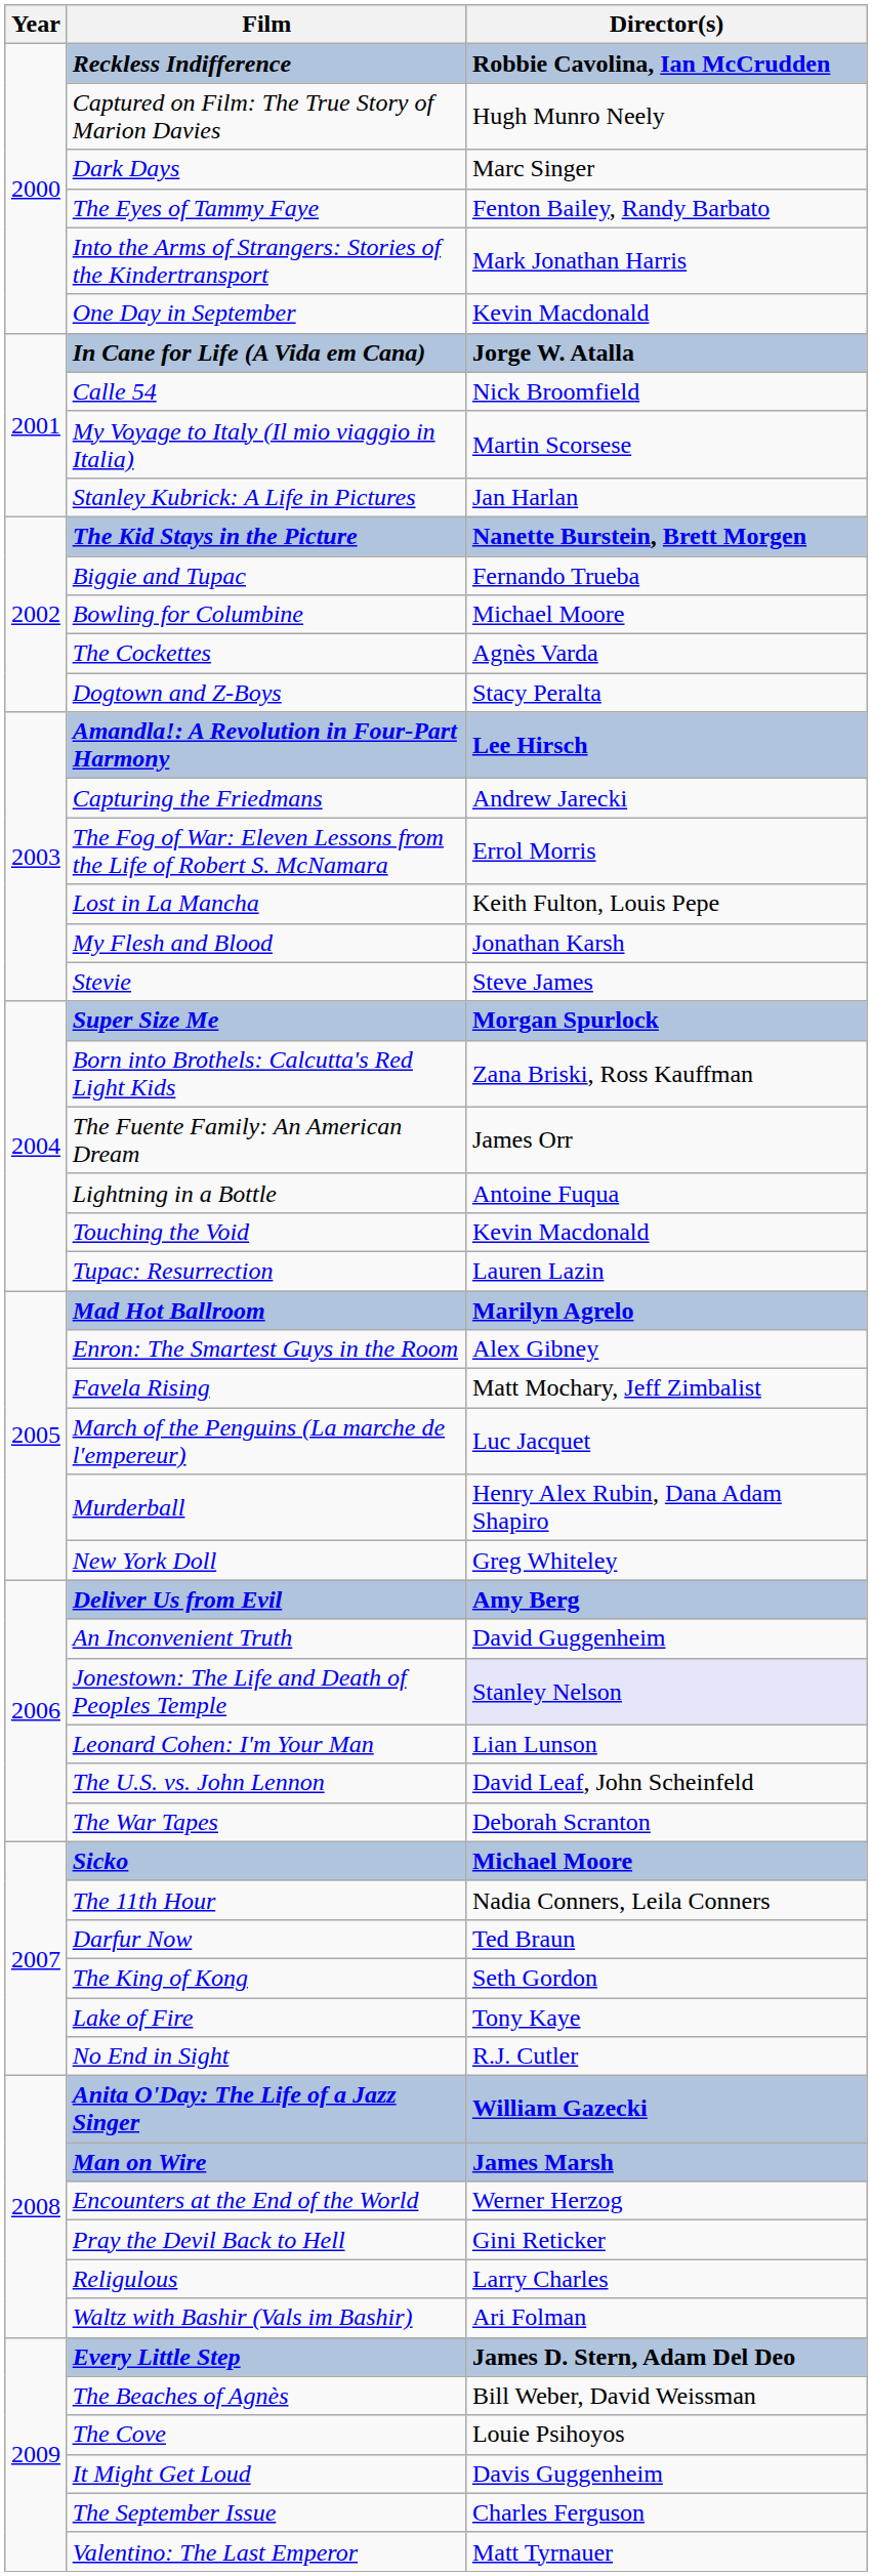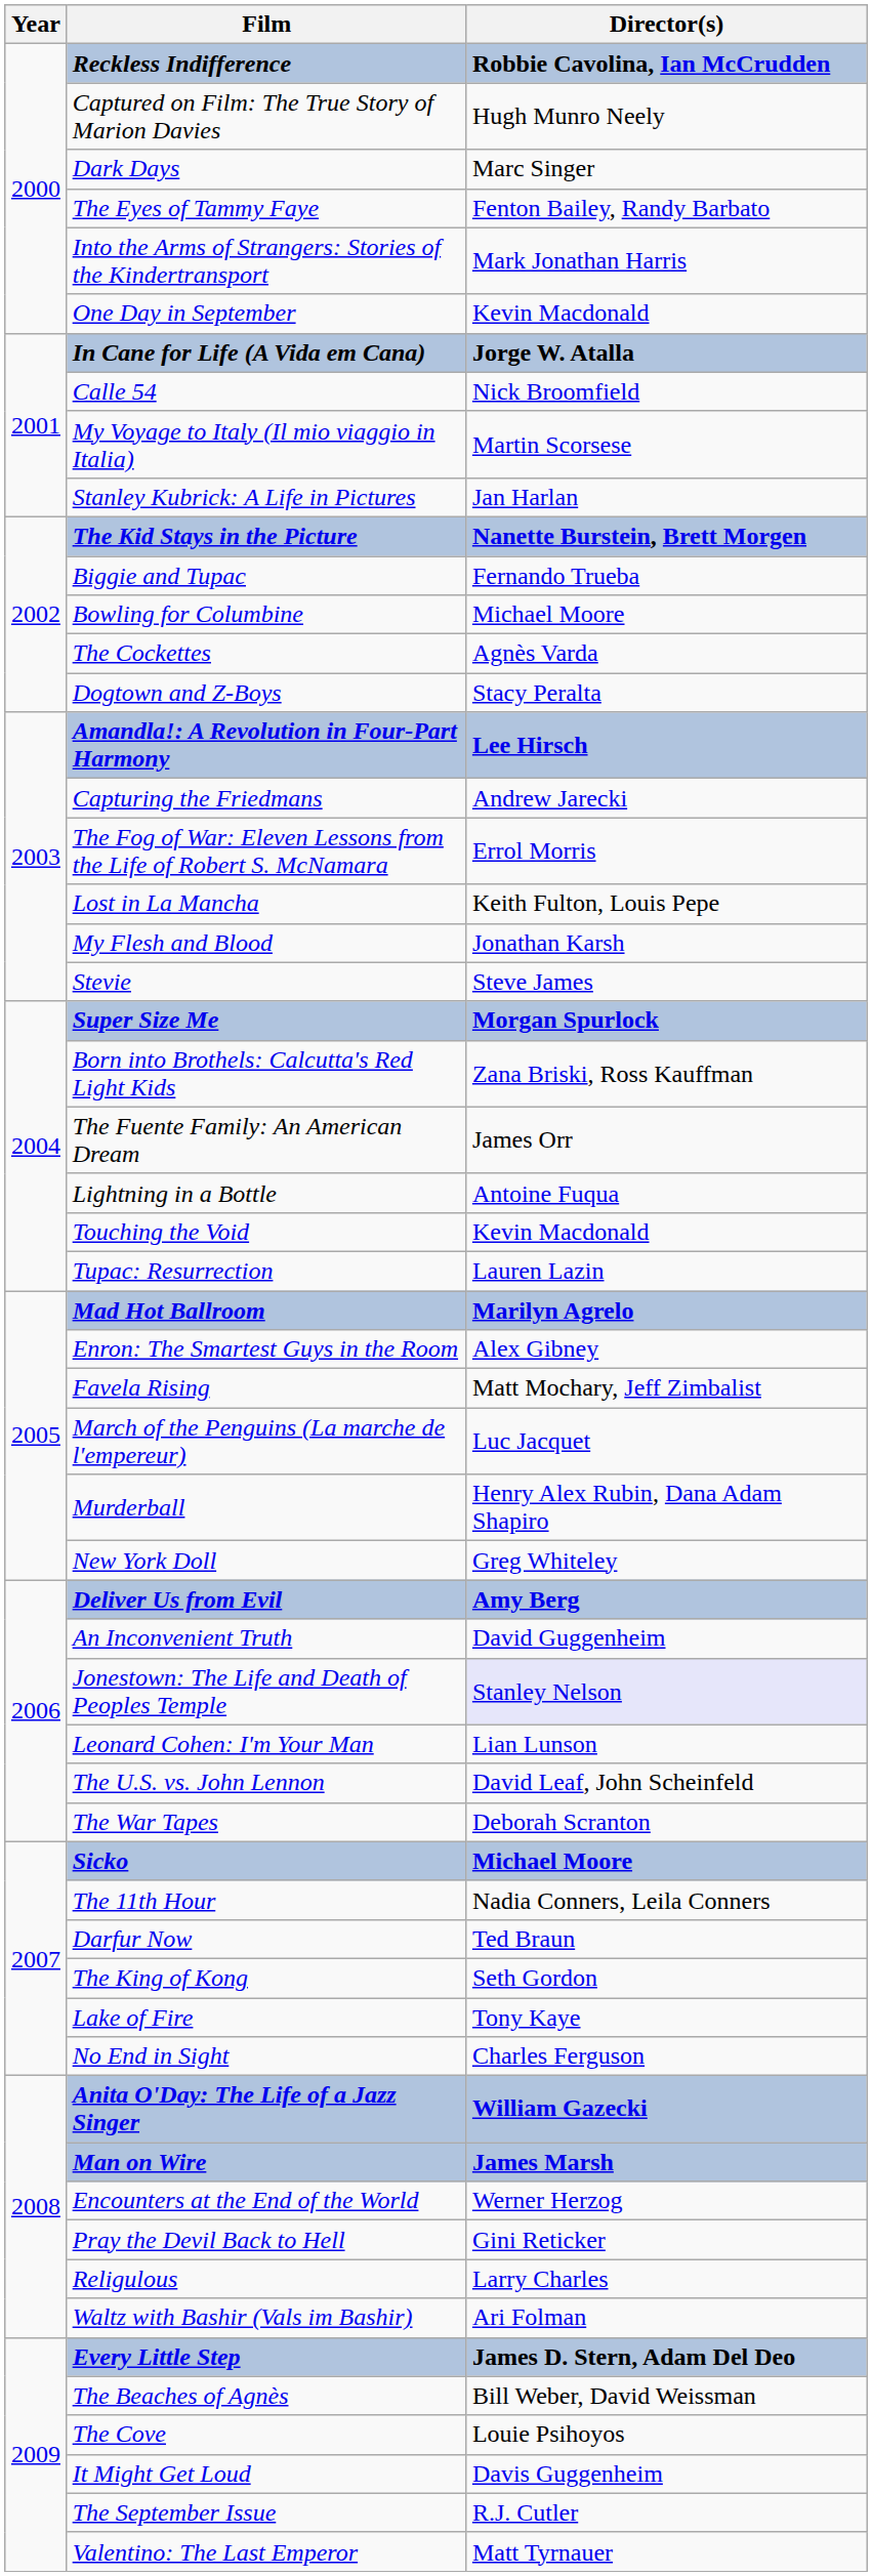 <table class="wikitable" width="90%" cellpadding="5">
 <tr>
 <th width="5%">Year</th>
 <th width="45%">Film</th>
 <th width="45%">Director(s)</th>
 </tr>
 <tr>
 <td rowspan="6" style="text-align:center;"><a href='#'>2000</a><br></td>
 <td style="background:#B0C4DE;"><strong><em>Reckless Indifference</em></strong></td>
 <td style="background:#B0C4DE;"><strong>Robbie Cavolina, <a href='#'>Ian McCrudden</a></strong></td>
 </tr>
 <tr>
 <td><em>Captured on Film: The True Story of Marion Davies</em></td>
 <td>Hugh Munro Neely</td>
 </tr>
 <tr>
 <td><em><a href='#'>Dark Days</a></em></td>
 <td>Marc Singer</td>
 </tr>
 <tr>
 <td><em><a href='#'>The Eyes of Tammy Faye</a></em></td>
 <td><a href='#'>Fenton Bailey</a>, <a href='#'>Randy Barbato</a></td>
 </tr>
 <tr>
 <td><em><a href='#'>Into the Arms of Strangers: Stories of the Kindertransport</a></em></td>
 <td><a href='#'>Mark Jonathan Harris</a></td>
 </tr>
 <tr>
 <td><em><a href='#'>One Day in September</a></em></td>
 <td><a href='#'>Kevin Macdonald</a></td>
 </tr>
 <tr>
 <td rowspan="4" style="text-align:center;"><a href='#'>2001</a><br></td>
 <td style="background:#B0C4DE;"><strong><em>In Cane for Life (A Vida em Cana)</em></strong></td>
 <td style="background:#B0C4DE;"><strong>Jorge W. Atalla</strong></td>
 </tr>
 <tr>
 <td><em><a href='#'>Calle 54</a></em></td>
 <td><a href='#'>Nick Broomfield</a></td>
 </tr>
 <tr>
 <td><em><a href='#'>My Voyage to Italy (Il mio viaggio in Italia)</a></em></td>
 <td><a href='#'>Martin Scorsese</a></td>
 </tr>
 <tr>
 <td><em><a href='#'>Stanley Kubrick: A Life in Pictures</a></em></td>
 <td><a href='#'>Jan Harlan</a></td>
 </tr>
 <tr>
 <td rowspan="5" style="text-align:center;"><a href='#'>2002</a><br></td>
 <td style="background:#B0C4DE;"><strong><em><a href='#'>The Kid Stays in the Picture</a></em></strong></td>
 <td style="background:#B0C4DE;"><strong><a href='#'>Nanette Burstein</a>, <a href='#'>Brett Morgen</a></strong></td>
 </tr>
 <tr>
 <td><em><a href='#'>Biggie and Tupac</a></em></td>
 <td><a href='#'>Fernando Trueba</a></td>
 </tr>
 <tr>
 <td><em><a href='#'>Bowling for Columbine</a></em></td>
 <td><a href='#'>Michael Moore</a></td>
 </tr>
 <tr>
 <td><em><a href='#'>The Cockettes</a></em></td>
 <td><a href='#'>Agnès Varda</a></td>
 </tr>
 <tr>
 <td><em><a href='#'>Dogtown and Z-Boys</a></em></td>
 <td><a href='#'>Stacy Peralta</a></td>
 </tr>
 <tr>
 <td rowspan="6" style="text-align:center;"><a href='#'>2003</a><br></td>
 <td style="background:#B0C4DE;"><strong><em><a href='#'>Amandla!: A Revolution in Four-Part Harmony</a></em></strong></td>
 <td style="background:#B0C4DE;"><strong><a href='#'>Lee Hirsch</a></strong></td>
 </tr>
 <tr>
 <td><em><a href='#'>Capturing the Friedmans</a></em></td>
 <td><a href='#'>Andrew Jarecki</a></td>
 </tr>
 <tr>
 <td><em><a href='#'>The Fog of War: Eleven Lessons from the Life of Robert S. McNamara</a></em></td>
 <td><a href='#'>Errol Morris</a></td>
 </tr>
 <tr>
 <td><em><a href='#'>Lost in La Mancha</a></em></td>
 <td>Keith Fulton, Louis Pepe</td>
 </tr>
 <tr>
 <td><em><a href='#'>My Flesh and Blood</a></em></td>
 <td><a href='#'>Jonathan Karsh</a></td>
 </tr>
 <tr>
 <td><em><a href='#'>Stevie</a></em></td>
 <td><a href='#'>Steve James</a></td>
 </tr>
 <tr>
 <td rowspan="6" style="text-align:center;"><a href='#'>2004</a><br></td>
 <td style="background:#B0C4DE;"><strong><em><a href='#'>Super Size Me</a></em></strong></td>
 <td style="background:#B0C4DE;"><strong><a href='#'>Morgan Spurlock</a></strong></td>
 </tr>
 <tr>
 <td><em><a href='#'>Born into Brothels: Calcutta's Red Light Kids</a></em></td>
 <td><a href='#'>Zana Briski</a>, Ross Kauffman</td>
 </tr>
 <tr>
 <td><em>The Fuente Family: An American Dream</em></td>
 <td>James Orr</td>
 </tr>
 <tr>
 <td><em>Lightning in a Bottle</em></td>
 <td><a href='#'>Antoine Fuqua</a></td>
 </tr>
 <tr>
 <td><em><a href='#'>Touching the Void</a></em></td>
 <td><a href='#'>Kevin Macdonald</a></td>
 </tr>
 <tr>
 <td><em><a href='#'>Tupac: Resurrection</a></em></td>
 <td><a href='#'>Lauren Lazin</a></td>
 </tr>
 <tr>
 <td rowspan="6" style="text-align:center;"><a href='#'>2005</a><br></td>
 <td style="background:#B0C4DE;"><strong><em><a href='#'>Mad Hot Ballroom</a></em></strong></td>
 <td style="background:#B0C4DE;"><strong><a href='#'>Marilyn Agrelo</a></strong></td>
 </tr>
 <tr>
 <td><em><a href='#'>Enron: The Smartest Guys in the Room</a></em></td>
 <td><a href='#'>Alex Gibney</a></td>
 </tr>
 <tr>
 <td><em><a href='#'>Favela Rising</a></em></td>
 <td>Matt Mochary, <a href='#'>Jeff Zimbalist</a></td>
 </tr>
 <tr>
 <td><em><a href='#'>March of the Penguins (La marche de l'empereur)</a></em></td>
 <td><a href='#'>Luc Jacquet</a></td>
 </tr>
 <tr>
 <td><em><a href='#'>Murderball</a></em></td>
 <td><a href='#'>Henry Alex Rubin</a>, <a href='#'>Dana Adam Shapiro</a></td>
 </tr>
 <tr>
 <td><em><a href='#'>New York Doll</a></em></td>
 <td><a href='#'>Greg Whiteley</a></td>
 </tr>
 <tr>
 <td rowspan="6" style="text-align:center;"><a href='#'>2006</a><br></td>
 <td style="background:#B0C4DE;"><strong><em><a href='#'>Deliver Us from Evil</a></em></strong></td>
 <td style="background:#B0C4DE;"><strong><a href='#'>Amy Berg</a></strong></td>
 </tr>
 <tr>
 <td><em><a href='#'>An Inconvenient Truth</a></em></td>
 <td><a href='#'>David Guggenheim</a></td>
 </tr>
 <tr>
 <td><em><a href='#'>Jonestown: The Life and Death of Peoples Temple</a></em></td>
 <td style="background: lavender;"><a href='#'>Stanley Nelson</a></td>
 </tr>
 <tr>
 <td><em><a href='#'>Leonard Cohen: I'm Your Man</a></em></td>
 <td><a href='#'>Lian Lunson</a></td>
 </tr>
 <tr>
 <td><em><a href='#'>The U.S. vs. John Lennon</a></em></td>
 <td><a href='#'>David Leaf</a>, John Scheinfeld</td>
 </tr>
 <tr>
 <td><em><a href='#'>The War Tapes</a></em></td>
 <td><a href='#'>Deborah Scranton</a></td>
 </tr>
 <tr>
 <td rowspan="6" style="text-align:center;"><a href='#'>2007</a><br></td>
 <td style="background:#B0C4DE;"><strong><em><a href='#'>Sicko</a></em></strong></td>
 <td style="background:#B0C4DE;"><strong><a href='#'>Michael Moore</a></strong></td>
 </tr>
 <tr>
 <td><em><a href='#'>The 11th Hour</a></em></td>
 <td>Nadia Conners, Leila Conners</td>
 </tr>
 <tr>
 <td><em><a href='#'>Darfur Now</a></em></td>
 <td><a href='#'>Ted Braun</a></td>
 </tr>
 <tr>
 <td><em><a href='#'>The King of Kong</a></em></td>
 <td><a href='#'>Seth Gordon</a></td>
 </tr>
 <tr>
 <td><em><a href='#'>Lake of Fire</a></em></td>
 <td><a href='#'>Tony Kaye</a></td>
 </tr>
 <tr>
 <td><em><a href='#'>No End in Sight</a></em></td>
-<td><a href='#'>R.J. Cutler</a></td>
+<td><a href='#'>Charles Ferguson</a></td>
 </tr>
 <tr>
 <td rowspan="6" style="text-align:center;"><a href='#'>2008</a><br></td>
 <td style="background:#B0C4DE;"><strong><em><a href='#'>Anita O'Day: The Life of a Jazz Singer</a></em></strong></td>
 <td style="background:#B0C4DE;"><strong><a href='#'>William Gazecki</a></strong></td>
 </tr>
 <tr>
 <td style="background:#B0C4DE;"><strong><em><a href='#'>Man on Wire</a></em></strong></td>
 <td style="background:#B0C4DE;"><strong><a href='#'>James Marsh</a></strong></td>
 </tr>
 <tr>
 <td><em><a href='#'>Encounters at the End of the World</a></em></td>
 <td><a href='#'>Werner Herzog</a></td>
 </tr>
 <tr>
 <td><em><a href='#'>Pray the Devil Back to Hell</a></em></td>
 <td><a href='#'>Gini Reticker</a></td>
 </tr>
 <tr>
 <td><em><a href='#'>Religulous</a></em></td>
 <td><a href='#'>Larry Charles</a></td>
 </tr>
 <tr>
 <td><em><a href='#'>Waltz with Bashir (Vals im Bashir)</a></em></td>
 <td><a href='#'>Ari Folman</a></td>
 </tr>
 <tr>
 <td rowspan="6" style="text-align:center;"><a href='#'>2009</a><br></td>
 <td style="background:#B0C4DE;"><strong><em><a href='#'>Every Little Step</a></em></strong></td>
 <td style="background:#B0C4DE;"><strong>James D. Stern, Adam Del Deo</strong></td>
 </tr>
 <tr>
 <td><em><a href='#'>The Beaches of Agnès</a></em></td>
 <td>Bill Weber, David Weissman</td>
 </tr>
 <tr>
 <td><em><a href='#'>The Cove</a></em></td>
 <td>Louie Psihoyos</td>
 </tr>
 <tr>
 <td><em><a href='#'>It Might Get Loud</a></em></td>
 <td><a href='#'>Davis Guggenheim</a></td>
 </tr>
 <tr>
 <td><em><a href='#'>The September Issue</a></em></td>
-<td><a href='#'>Charles Ferguson</a></td>
+<td><a href='#'>R.J. Cutler</a></td>
 </tr>
 <tr>
 <td><em><a href='#'>Valentino: The Last Emperor</a></em></td>
 <td><a href='#'>Matt Tyrnauer</a></td>
 </tr>
 <tr>
 </tr>
 </table>
